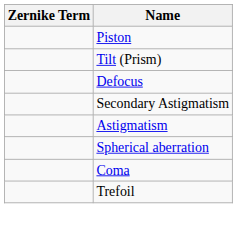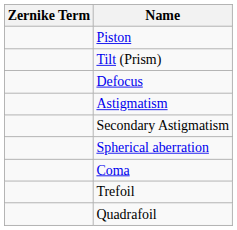 <table class="wikitable">
 <tr>
 <th>Zernike Term</th>
 <th>Name</th>
 </tr>
 <tr>
 <td></td>
 <td><a href='#'>Piston</a></td>
 </tr>
 <tr>
 <td></td>
 <td><a href='#'>Tilt</a> (Prism)</td>
 </tr>
 <tr>
 <td></td>
 <td><a href='#'>Defocus</a></td>
 </tr>
 <tr>
 <td></td>
-<td>Secondary Astigmatism</td>
+<td><a href='#'>Astigmatism</a></td>
 </tr>
 <tr>
 <td></td>
-<td><a href='#'>Astigmatism</a></td>
+<td>Secondary Astigmatism</td>
 </tr>
 <tr>
 <td></td>
 <td><a href='#'>Spherical aberration</a></td>
 </tr>
 <tr>
 <td></td>
 <td><a href='#'>Coma</a></td>
 </tr>
 <tr>
 <td></td>
 <td>Trefoil</td>
 </tr>
+<tr>
+<td></td>
+<td>Quadrafoil</td>
+</tr>
 </table>
